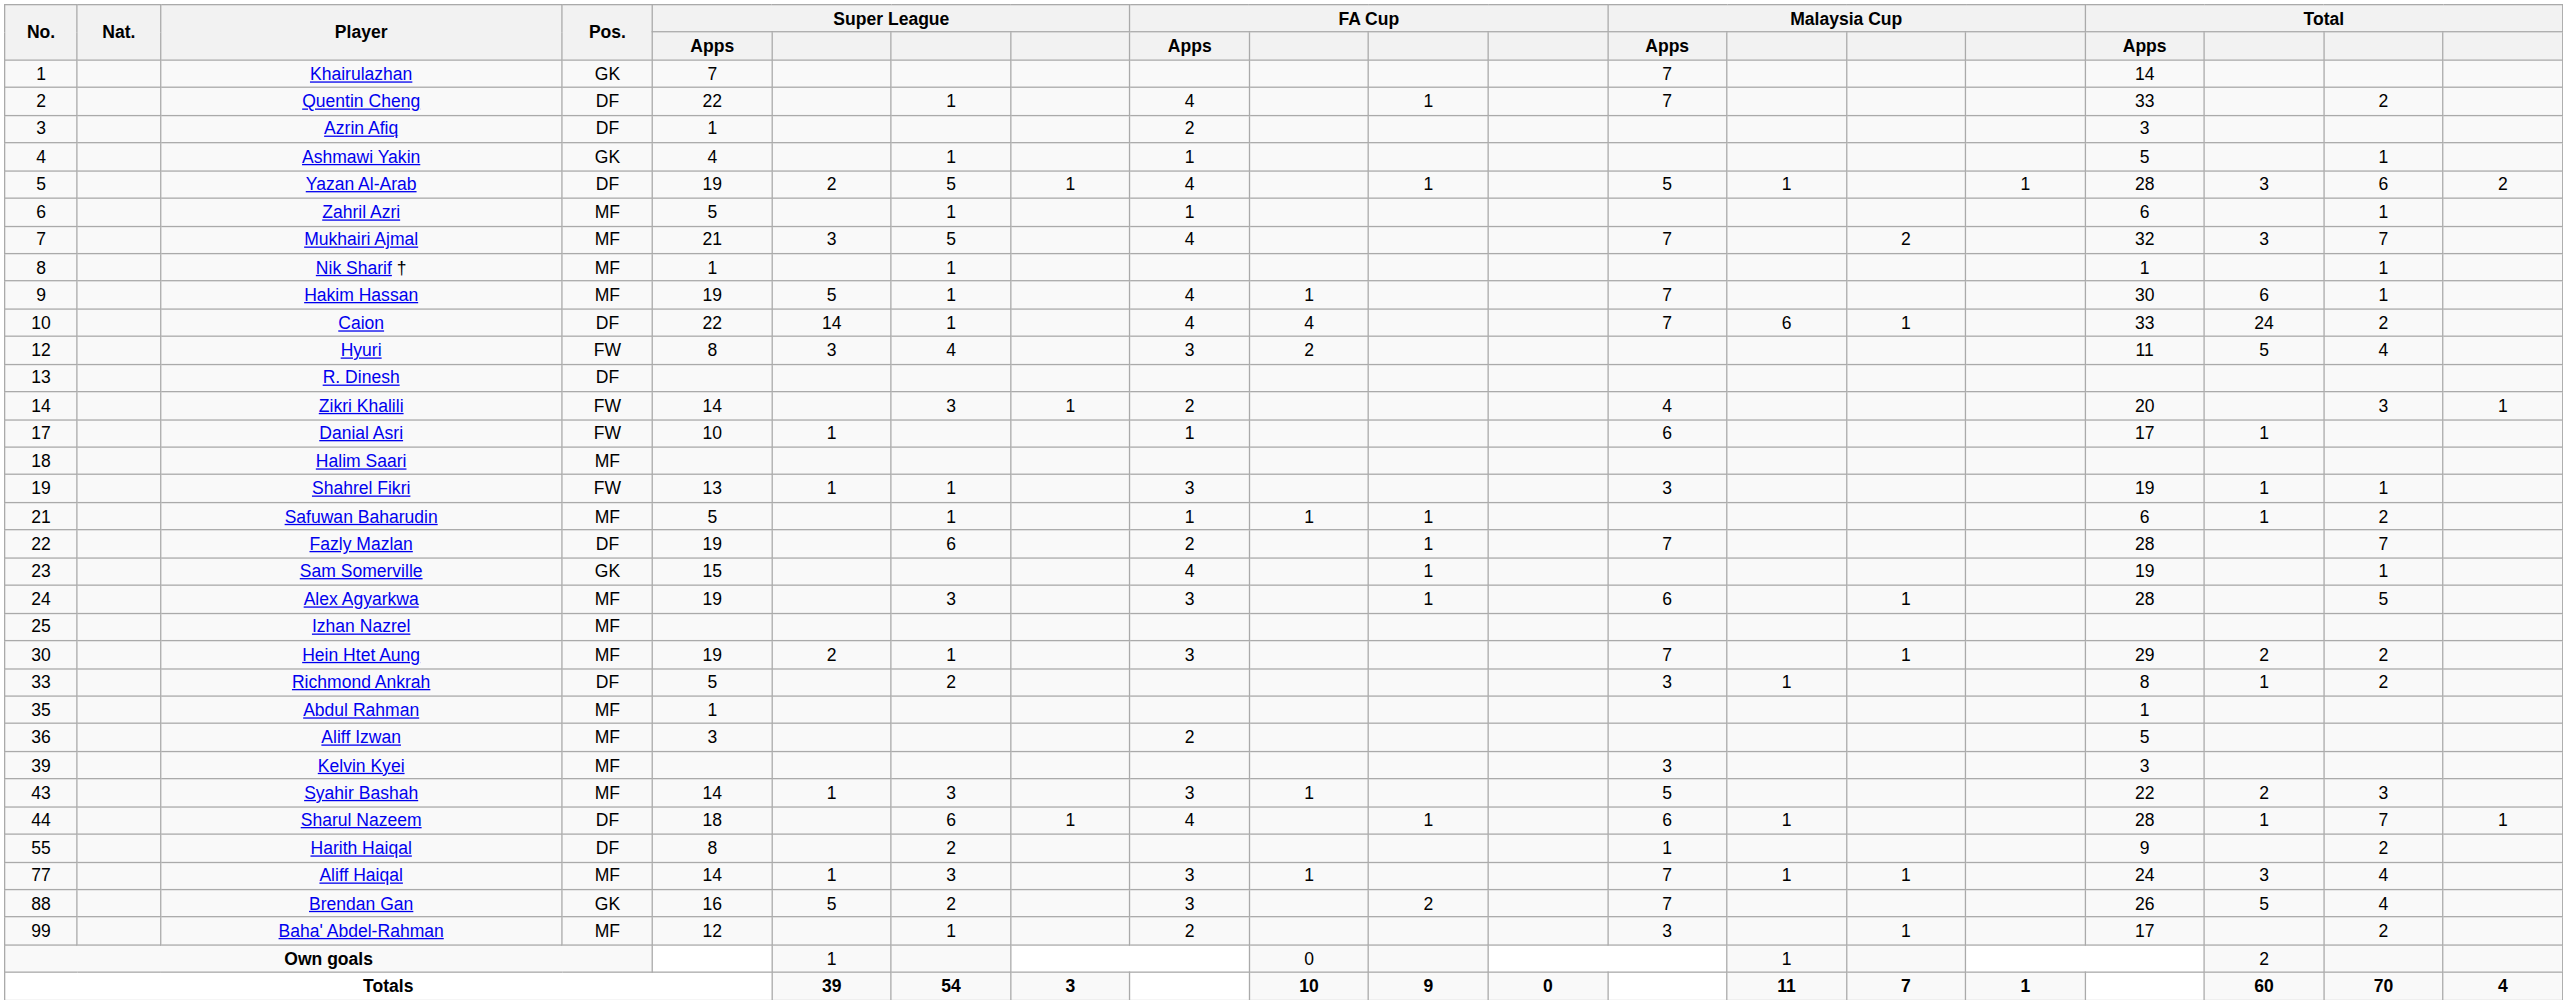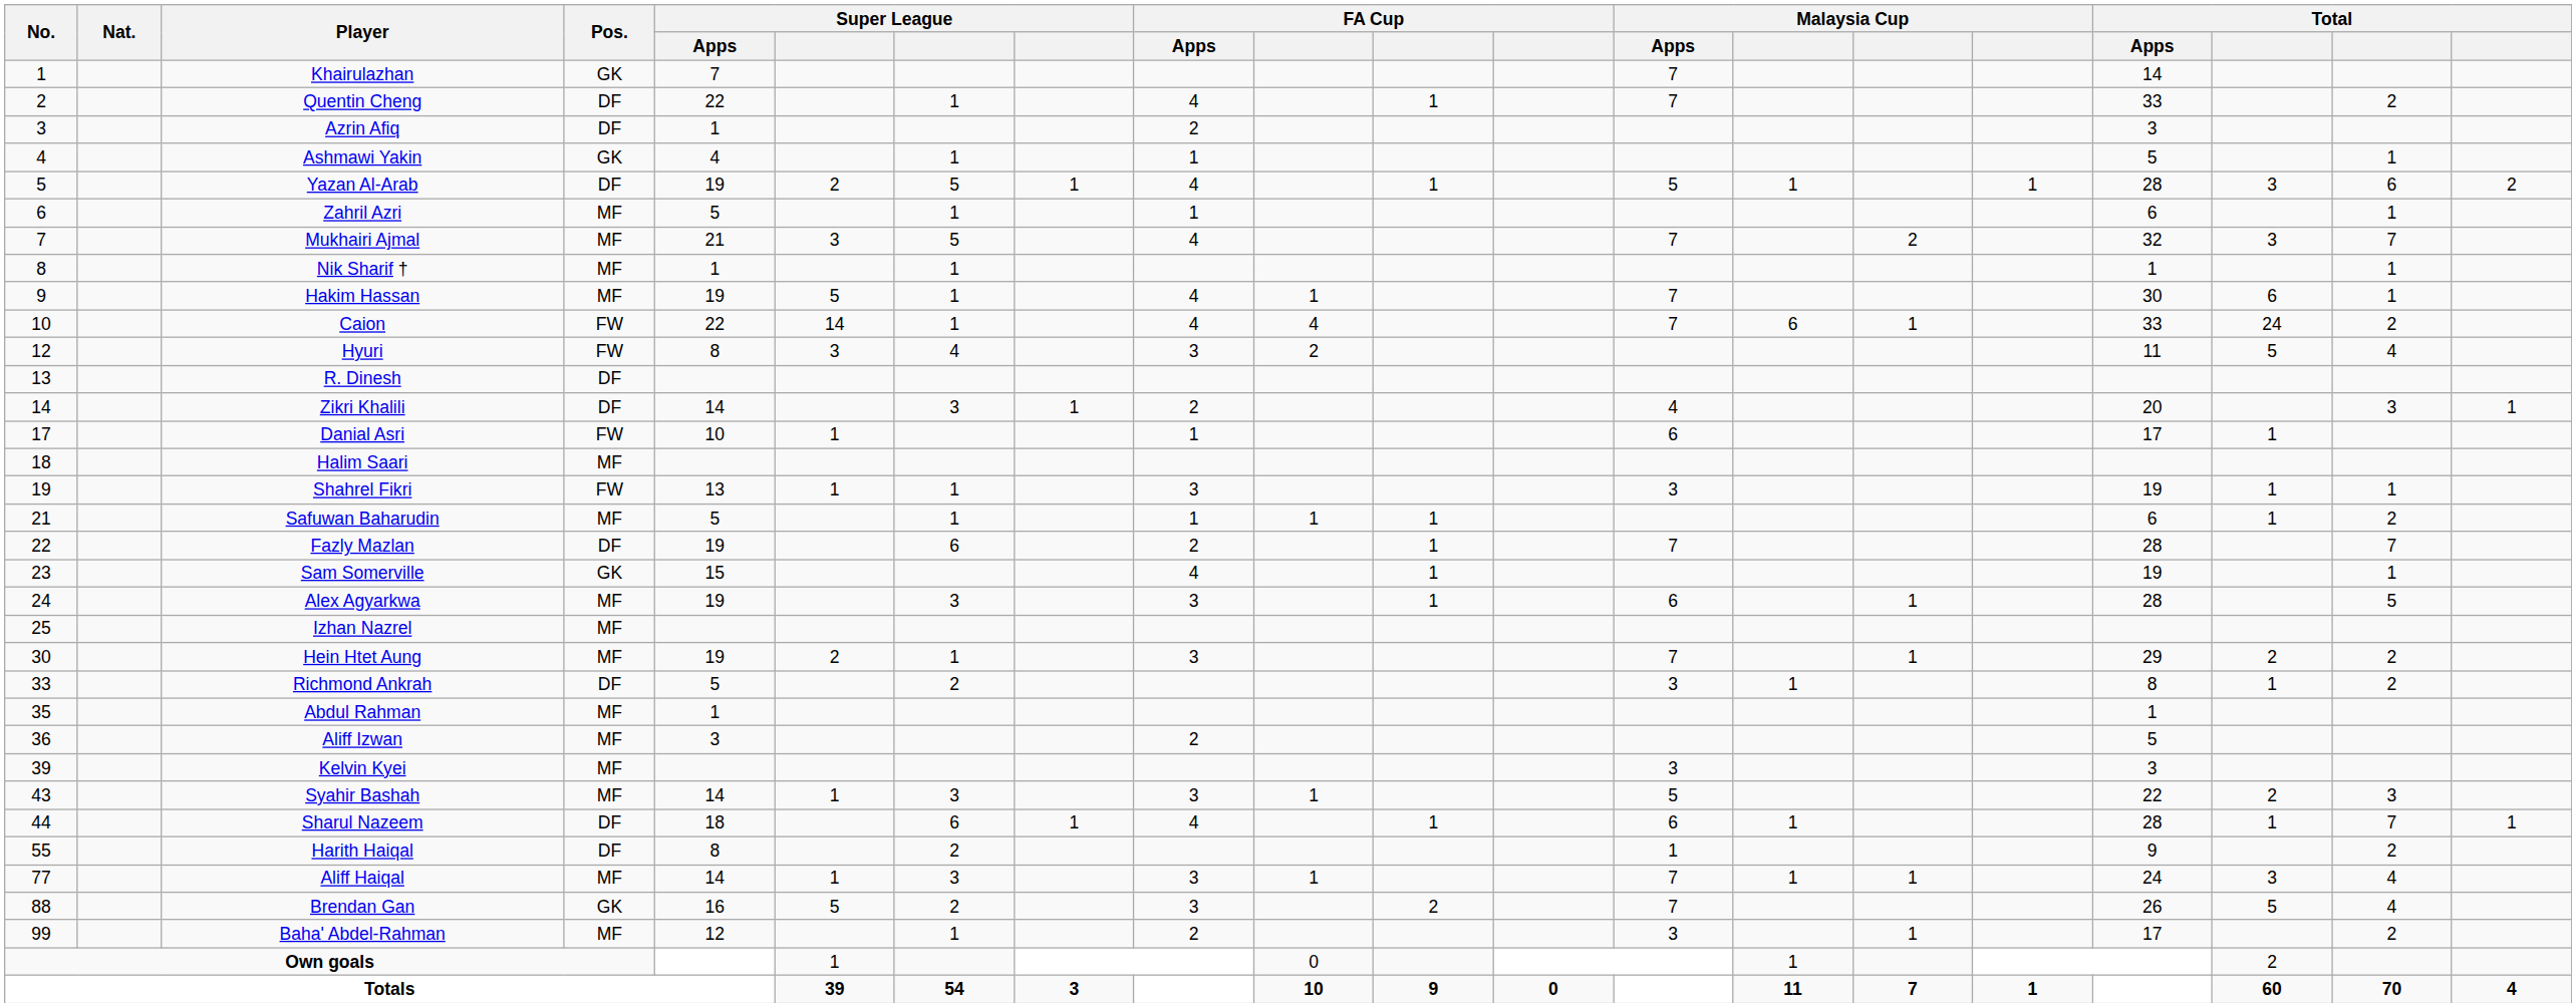 <table class="wikitable sortable alternance" style="text-align:center;width:100%;font-size:85%;">
 <tr>
 <th rowspan="2" style="width:5px;">No.</th>
 <th rowspan="2" style="width:5px;">Nat.</th>
 <th rowspan="2" scope="col" style="width:150px">Player</th>
 <th rowspan="2" style="width:5px;">Pos.</th>
 <th colspan="4">Super League</th>
 <th colspan="4">FA Cup</th>
 <th colspan="4">Malaysia Cup</th>
 <th colspan="4">Total</th>
 </tr>
 <tr style="text-align:center;">
 <th width=40>Apps</th>
 <th width=40></th>
 <th width=40></th>
 <th width=40></th>
 <th width=40>Apps</th>
 <th width=40></th>
 <th width=40></th>
 <th width=40></th>
 <th width=40>Apps</th>
 <th width=40></th>
 <th width=40></th>
 <th width=40></th>
 <th width=40>Apps</th>
 <th width=40></th>
 <th width=40></th>
 <th width=40></th>
 </tr>
 <tr>
 <td>1</td>
 <td></td>
 <td><a href='#'>Khairulazhan</a></td>
 <td>GK</td>
 <td>7</td>
 <td></td>
 <td></td>
 <td></td>
 <td></td>
 <td></td>
 <td></td>
 <td></td>
 <td>7</td>
 <td></td>
 <td></td>
 <td></td>
 <td>14</td>
 <td></td>
 <td></td>
 <td></td>
 </tr>
 <tr>
 <td>2</td>
 <td></td>
 <td><a href='#'>Quentin Cheng</a></td>
 <td>DF</td>
 <td>22</td>
 <td></td>
 <td>1</td>
 <td></td>
 <td>4</td>
 <td></td>
 <td>1</td>
 <td></td>
 <td>7</td>
 <td></td>
 <td></td>
 <td></td>
 <td>33</td>
 <td></td>
 <td>2</td>
 <td></td>
 </tr>
 <tr>
 <td>3</td>
 <td></td>
 <td><a href='#'>Azrin Afiq</a></td>
 <td>DF</td>
 <td>1</td>
 <td></td>
 <td></td>
 <td></td>
 <td>2</td>
 <td></td>
 <td></td>
 <td></td>
 <td></td>
 <td></td>
 <td></td>
 <td></td>
 <td>3</td>
 <td></td>
 <td></td>
 <td></td>
 </tr>
 <tr>
 <td>4</td>
 <td></td>
 <td><a href='#'>Ashmawi Yakin</a></td>
 <td>GK</td>
 <td>4</td>
 <td></td>
 <td>1</td>
 <td></td>
 <td>1</td>
 <td></td>
 <td></td>
 <td></td>
 <td></td>
 <td></td>
 <td></td>
 <td></td>
 <td>5</td>
 <td></td>
 <td>1</td>
 <td></td>
 </tr>
 <tr>
 <td>5</td>
 <td></td>
 <td><a href='#'>Yazan Al-Arab</a></td>
 <td>DF</td>
 <td>19</td>
 <td>2</td>
 <td>5</td>
 <td>1</td>
 <td>4</td>
 <td></td>
 <td>1</td>
 <td></td>
 <td>5</td>
 <td>1</td>
 <td></td>
 <td>1</td>
 <td>28</td>
 <td>3</td>
 <td>6</td>
 <td>2</td>
 </tr>
 <tr>
 <td>6</td>
 <td></td>
 <td><a href='#'>Zahril Azri</a></td>
 <td>MF</td>
 <td>5</td>
 <td></td>
 <td>1</td>
 <td></td>
 <td>1</td>
 <td></td>
 <td></td>
 <td></td>
 <td></td>
 <td></td>
 <td></td>
 <td></td>
 <td>6</td>
 <td></td>
 <td>1</td>
 <td></td>
 </tr>
 <tr>
 <td>7</td>
 <td></td>
 <td><a href='#'>Mukhairi Ajmal</a></td>
 <td>MF</td>
 <td>21</td>
 <td>3</td>
 <td>5</td>
 <td></td>
 <td>4</td>
 <td></td>
 <td></td>
 <td></td>
 <td>7</td>
 <td></td>
 <td>2</td>
 <td></td>
 <td>32</td>
 <td>3</td>
 <td>7</td>
 <td></td>
 </tr>
 <tr>
 <td>8</td>
 <td></td>
 <td><a href='#'>Nik Sharif</a> †</td>
 <td>MF</td>
 <td>1</td>
 <td></td>
 <td>1</td>
 <td></td>
 <td></td>
 <td></td>
 <td></td>
 <td></td>
 <td></td>
 <td></td>
 <td></td>
 <td></td>
 <td>1</td>
 <td></td>
 <td>1</td>
 <td></td>
 </tr>
 <tr>
 <td>9</td>
 <td></td>
 <td><a href='#'>Hakim Hassan</a></td>
 <td>MF</td>
 <td>19</td>
 <td>5</td>
 <td>1</td>
 <td></td>
 <td>4</td>
 <td>1</td>
 <td></td>
 <td></td>
 <td>7</td>
 <td></td>
 <td></td>
 <td></td>
 <td>30</td>
 <td>6</td>
 <td>1</td>
 <td></td>
 </tr>
 <tr>
 <td>10</td>
 <td></td>
 <td><a href='#'>Caion</a></td>
-<td>DF</td>
+<td>FW</td>
 <td>22</td>
 <td>14</td>
 <td>1</td>
 <td></td>
 <td>4</td>
 <td>4</td>
 <td></td>
 <td></td>
 <td>7</td>
 <td>6</td>
 <td>1</td>
 <td></td>
 <td>33</td>
 <td>24</td>
 <td>2</td>
 <td></td>
 </tr>
 <tr>
 <td>12</td>
 <td></td>
 <td><a href='#'>Hyuri</a></td>
 <td>FW</td>
 <td>8</td>
 <td>3</td>
 <td>4</td>
 <td></td>
 <td>3</td>
 <td>2</td>
 <td></td>
 <td></td>
 <td></td>
 <td></td>
 <td></td>
 <td></td>
 <td>11</td>
 <td>5</td>
 <td>4</td>
 <td></td>
 </tr>
 <tr>
 <td>13</td>
 <td></td>
 <td><a href='#'>R. Dinesh</a></td>
 <td>DF</td>
 <td></td>
 <td></td>
 <td></td>
 <td></td>
 <td></td>
 <td></td>
 <td></td>
 <td></td>
 <td></td>
 <td></td>
 <td></td>
 <td></td>
 <td></td>
 <td></td>
 <td></td>
 <td></td>
 </tr>
 <tr>
 <td>14</td>
 <td></td>
 <td><a href='#'>Zikri Khalili</a></td>
-<td>FW</td>
+<td>DF</td>
 <td>14</td>
 <td></td>
 <td>3</td>
 <td>1</td>
 <td>2</td>
 <td></td>
 <td></td>
 <td></td>
 <td>4</td>
 <td></td>
 <td></td>
 <td></td>
 <td>20</td>
 <td></td>
 <td>3</td>
 <td>1</td>
 </tr>
 <tr>
 <td>17</td>
 <td></td>
 <td><a href='#'>Danial Asri</a></td>
 <td>FW</td>
 <td>10</td>
 <td>1</td>
 <td></td>
 <td></td>
 <td>1</td>
 <td></td>
 <td></td>
 <td></td>
 <td>6</td>
 <td></td>
 <td></td>
 <td></td>
 <td>17</td>
 <td>1</td>
 <td></td>
 <td></td>
 </tr>
 <tr>
 <td>18</td>
 <td></td>
 <td><a href='#'>Halim Saari</a></td>
 <td>MF</td>
 <td></td>
 <td></td>
 <td></td>
 <td></td>
 <td></td>
 <td></td>
 <td></td>
 <td></td>
 <td></td>
 <td></td>
 <td></td>
 <td></td>
 <td></td>
 <td></td>
 <td></td>
 <td></td>
 </tr>
 <tr>
 <td>19</td>
 <td></td>
 <td><a href='#'>Shahrel Fikri</a></td>
 <td>FW</td>
 <td>13</td>
 <td>1</td>
 <td>1</td>
 <td></td>
 <td>3</td>
 <td></td>
 <td></td>
 <td></td>
 <td>3</td>
 <td></td>
 <td></td>
 <td></td>
 <td>19</td>
 <td>1</td>
 <td>1</td>
 <td></td>
 </tr>
 <tr>
 <td>21</td>
 <td></td>
 <td><a href='#'>Safuwan Baharudin</a></td>
 <td>MF</td>
 <td>5</td>
 <td></td>
 <td>1</td>
 <td></td>
 <td>1</td>
 <td>1</td>
 <td>1</td>
 <td></td>
 <td></td>
 <td></td>
 <td></td>
 <td></td>
 <td>6</td>
 <td>1</td>
 <td>2</td>
 <td></td>
 </tr>
 <tr>
 <td>22</td>
 <td></td>
 <td><a href='#'>Fazly Mazlan</a></td>
 <td>DF</td>
 <td>19</td>
 <td></td>
 <td>6</td>
 <td></td>
 <td>2</td>
 <td></td>
 <td>1</td>
 <td></td>
 <td>7</td>
 <td></td>
 <td></td>
 <td></td>
 <td>28</td>
 <td></td>
 <td>7</td>
 <td></td>
 </tr>
 <tr>
 <td>23</td>
 <td></td>
 <td><a href='#'>Sam Somerville</a></td>
 <td>GK</td>
 <td>15</td>
 <td></td>
 <td></td>
 <td></td>
 <td>4</td>
 <td></td>
 <td>1</td>
 <td></td>
 <td></td>
 <td></td>
 <td></td>
 <td></td>
 <td>19</td>
 <td></td>
 <td>1</td>
 <td></td>
 </tr>
 <tr>
 <td>24</td>
 <td></td>
 <td><a href='#'>Alex Agyarkwa</a></td>
 <td>MF</td>
 <td>19</td>
 <td></td>
 <td>3</td>
 <td></td>
 <td>3</td>
 <td></td>
 <td>1</td>
 <td></td>
 <td>6</td>
 <td></td>
 <td>1</td>
 <td></td>
 <td>28</td>
 <td></td>
 <td>5</td>
 <td></td>
 </tr>
 <tr>
 <td>25</td>
 <td></td>
 <td><a href='#'>Izhan Nazrel</a></td>
 <td>MF</td>
 <td></td>
 <td></td>
 <td></td>
 <td></td>
 <td></td>
 <td></td>
 <td></td>
 <td></td>
 <td></td>
 <td></td>
 <td></td>
 <td></td>
 <td></td>
 <td></td>
 <td></td>
 <td></td>
 </tr>
 <tr>
 <td>30</td>
 <td></td>
 <td><a href='#'>Hein Htet Aung</a></td>
 <td>MF</td>
 <td>19</td>
 <td>2</td>
 <td>1</td>
 <td></td>
 <td>3</td>
 <td></td>
 <td></td>
 <td></td>
 <td>7</td>
 <td></td>
 <td>1</td>
 <td></td>
 <td>29</td>
 <td>2</td>
 <td>2</td>
 <td></td>
 </tr>
 <tr>
 <td>33</td>
 <td></td>
 <td><a href='#'>Richmond Ankrah</a></td>
 <td>DF</td>
 <td>5</td>
 <td></td>
 <td>2</td>
 <td></td>
 <td></td>
 <td></td>
 <td></td>
 <td></td>
 <td>3</td>
 <td>1</td>
 <td></td>
 <td></td>
 <td>8</td>
 <td>1</td>
 <td>2</td>
 <td></td>
 </tr>
 <tr>
 <td>35</td>
 <td></td>
 <td><a href='#'>Abdul Rahman</a></td>
 <td>MF</td>
 <td>1</td>
 <td></td>
 <td></td>
 <td></td>
 <td></td>
 <td></td>
 <td></td>
 <td></td>
 <td></td>
 <td></td>
 <td></td>
 <td></td>
 <td>1</td>
 <td></td>
 <td></td>
 <td></td>
 </tr>
 <tr>
 <td>36</td>
 <td></td>
 <td><a href='#'>Aliff Izwan</a></td>
 <td>MF</td>
 <td>3</td>
 <td></td>
 <td></td>
 <td></td>
 <td>2</td>
 <td></td>
 <td></td>
 <td></td>
 <td></td>
 <td></td>
 <td></td>
 <td></td>
 <td>5</td>
 <td></td>
 <td></td>
 <td></td>
 </tr>
 <tr>
 <td>39</td>
 <td></td>
 <td><a href='#'>Kelvin Kyei</a></td>
 <td>MF</td>
 <td></td>
 <td></td>
 <td></td>
 <td></td>
 <td></td>
 <td></td>
 <td></td>
 <td></td>
 <td>3</td>
 <td></td>
 <td></td>
 <td></td>
 <td>3</td>
 <td></td>
 <td></td>
 <td></td>
 </tr>
 <tr>
 <td>43</td>
 <td></td>
 <td><a href='#'>Syahir Bashah</a></td>
 <td>MF</td>
 <td>14</td>
 <td>1</td>
 <td>3</td>
 <td></td>
 <td>3</td>
 <td>1</td>
 <td></td>
 <td></td>
 <td>5</td>
 <td></td>
 <td></td>
 <td></td>
 <td>22</td>
 <td>2</td>
 <td>3</td>
 <td></td>
 </tr>
 <tr>
 <td>44</td>
 <td></td>
 <td><a href='#'>Sharul Nazeem</a></td>
 <td>DF</td>
 <td>18</td>
 <td></td>
 <td>6</td>
 <td>1</td>
 <td>4</td>
 <td></td>
 <td>1</td>
 <td></td>
 <td>6</td>
 <td>1</td>
 <td></td>
 <td></td>
 <td>28</td>
 <td>1</td>
 <td>7</td>
 <td>1</td>
 </tr>
 <tr>
 <td>55</td>
 <td></td>
 <td><a href='#'>Harith Haiqal</a></td>
 <td>DF</td>
 <td>8</td>
 <td></td>
 <td>2</td>
 <td></td>
 <td></td>
 <td></td>
 <td></td>
 <td></td>
 <td>1</td>
 <td></td>
 <td></td>
 <td></td>
 <td>9</td>
 <td></td>
 <td>2</td>
 <td></td>
 </tr>
 <tr>
 <td>77</td>
 <td></td>
 <td><a href='#'>Aliff Haiqal</a></td>
 <td>MF</td>
 <td>14</td>
 <td>1</td>
 <td>3</td>
 <td></td>
 <td>3</td>
 <td>1</td>
 <td></td>
 <td></td>
 <td>7</td>
 <td>1</td>
 <td>1</td>
 <td></td>
 <td>24</td>
 <td>3</td>
 <td>4</td>
 <td></td>
 </tr>
 <tr>
 <td>88</td>
 <td></td>
 <td><a href='#'>Brendan Gan</a></td>
 <td>GK</td>
 <td>16</td>
 <td>5</td>
 <td>2</td>
 <td></td>
 <td>3</td>
 <td></td>
 <td>2</td>
 <td></td>
 <td>7</td>
 <td></td>
 <td></td>
 <td></td>
 <td>26</td>
 <td>5</td>
 <td>4</td>
 <td></td>
 </tr>
 <tr>
 <td>99</td>
 <td></td>
 <td><a href='#'>Baha' Abdel-Rahman</a></td>
 <td>MF</td>
 <td>12</td>
 <td></td>
 <td>1</td>
 <td></td>
 <td>2</td>
 <td></td>
 <td></td>
 <td></td>
 <td>3</td>
 <td></td>
 <td>1</td>
 <td></td>
 <td>17</td>
 <td></td>
 <td>2</td>
 <td></td>
 </tr>
 <tr class="sortbottom">
 <td colspan="4"><strong>Own goals</strong></td>
 <td ! style="background:white; text-align: center;"></td>
 <td>1</td>
 <td></td>
 <td ! colspan="2" style="background:white; text-align: center;"></td>
 <td>0</td>
 <td></td>
 <td ! colspan="2" style="background:white; text-align: center;"></td>
 <td>1</td>
 <td></td>
 <td ! colspan="2" style="background:white; text-align: center;"></td>
 <td>2</td>
 <td></td>
 </tr>
 <tr class="sortbottom">
 <td colspan="5" style="background:white; text-align: center;"><strong>Totals</strong></td>
 <td><strong>39</strong></td>
 <td><strong>54</strong></td>
 <td><strong>3</strong></td>
 <td ! rowspan="1" style="background:white; text-align: center;"></td>
 <td><strong>10</strong></td>
 <td><strong>9</strong></td>
 <td><strong>0</strong></td>
 <td ! rowspan="1" style="background:white; text-align: center;"></td>
 <td><strong>11</strong></td>
 <td><strong>7</strong></td>
 <td><strong>1</strong></td>
 <td ! rowspan="1" style="background:white; text-align: center;"></td>
 <td><strong>60</strong></td>
 <td><strong>70</strong></td>
 <td><strong>4</strong></td>
 </tr>
 </table>
